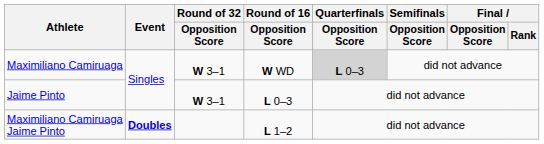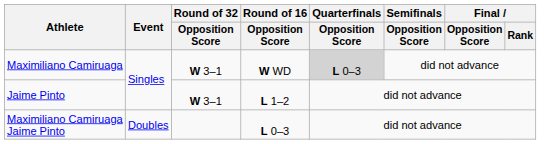 <table class=wikitable style="font-size:90%">
 <tr>
 <th rowspan="2">Athlete</th>
 <th rowspan="2">Event</th>
 <th>Round of 32</th>
 <th>Round of 16</th>
 <th>Quarterfinals</th>
 <th>Semifinals</th>
 <th colspan=2>Final / </th>
 </tr>
 <tr style="font-size:95%">
 <th>Opposition<br>Score</th>
 <th>Opposition<br>Score</th>
 <th>Opposition<br>Score</th>
 <th>Opposition<br>Score</th>
 <th>Opposition<br>Score</th>
 <th>Rank</th>
 </tr>
 <tr align=center>
 <td align=left><a href='#'>Maximiliano Camiruaga</a></td>
 <td align=left rowspan=2><a href='#'>Singles</a></td>
 <td><br><strong>W</strong> 3–1</td>
 <td><br><strong>W</strong> WD</td>
 <td style="background: lightgrey;"><br><strong>L</strong> 0–3</td>
 <td colspan=3>did not advance</td>
 </tr>
 <tr align=center>
 <td align=left><a href='#'>Jaime Pinto</a></td>
 <td><br><strong>W</strong> 3–1</td>
-<td><br><strong>L</strong> 0–3</td>
+<td><br><strong>L</strong> 1–2</td>
 <td colspan=4>did not advance</td>
 </tr>
 <tr align=center>
 <td align=left><a href='#'>Maximiliano Camiruaga</a><br><a href='#'>Jaime Pinto</a></td>
-<td><strong><a href='#'>Doubles</a></strong></td>
+<td><a href='#'>Doubles</a></td>
 <td></td>
-<td><br><strong>L</strong> 1–2</td>
+<td><br><strong>L</strong> 0–3</td>
 <td colspan=4>did not advance</td>
 </tr>
 </table>
